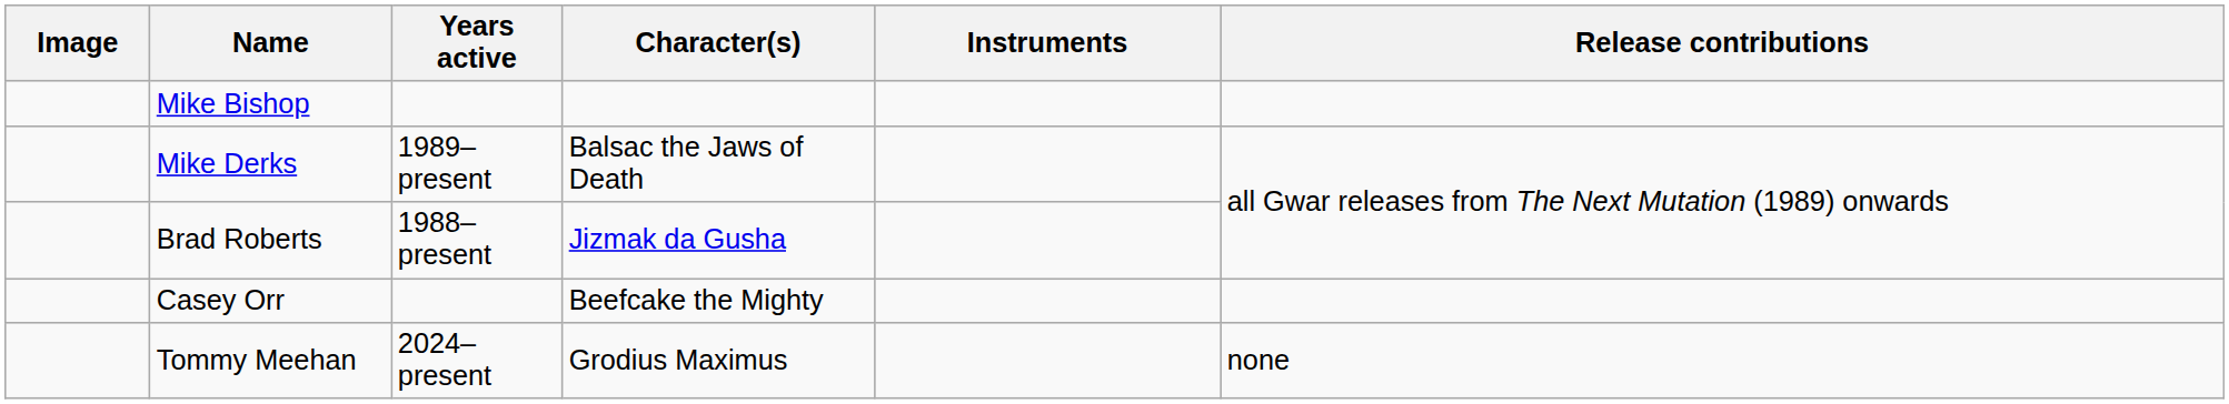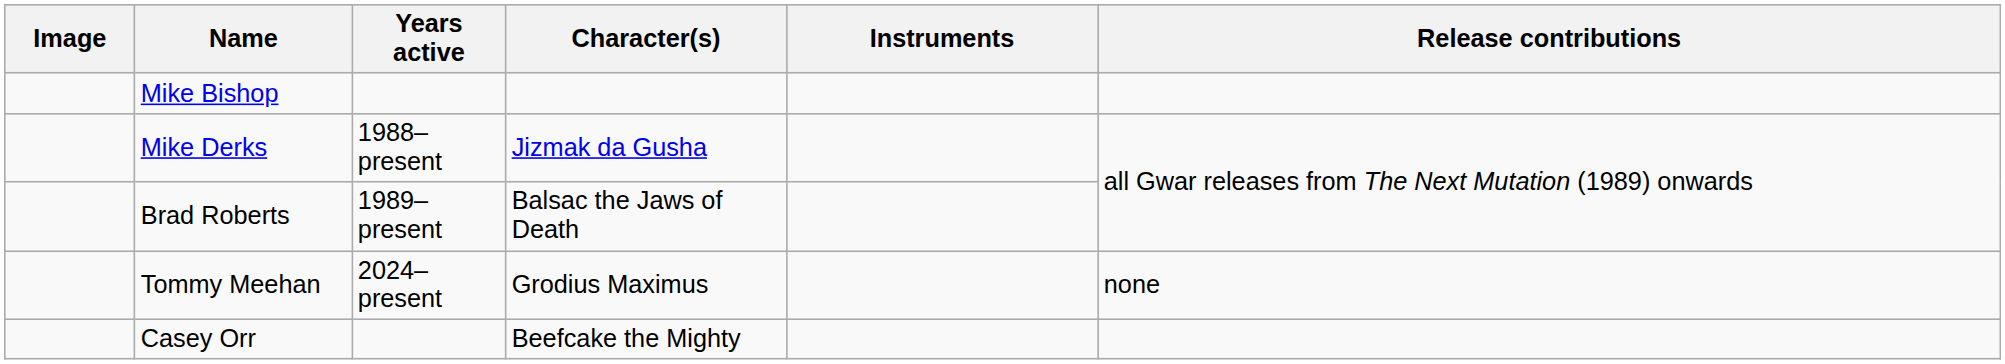 <table class="wikitable" border="1" width=100%>
 <tr>
 <th width="75">Image</th>
 <th width="130">Name</th>
 <th width="90">Years active</th>
 <th width="170">Character(s)</th>
 <th width="190">Instruments</th>
 <th>Release contributions</th>
 </tr>
 <tr>
 <td></td>
 <td><a href='#'>Mike Bishop</a></td>
 <td></td>
 <td></td>
 <td></td>
 <td></td>
 </tr>
 <tr>
 <td></td>
 <td><a href='#'>Mike Derks</a></td>
-<td>1989–present</td>
-<td>Balsac the Jaws of Death</td>
+<td>1988–present</td>
+<td><a href='#'>Jizmak da Gusha</a></td>
 <td></td>
 <td rowspan="2">all Gwar releases from <em>The Next Mutation</em> (1989) onwards</td>
 </tr>
 <tr>
 <td></td>
 <td>Brad Roberts</td>
-<td>1988–present</td>
-<td><a href='#'>Jizmak da Gusha</a></td>
-<td></td>
-</tr>
-<tr>
-<td></td>
-<td>Casey Orr</td>
-<td></td>
-<td>Beefcake the Mighty</td>
-<td></td>
+<td>1989–present</td>
+<td>Balsac the Jaws of Death</td>
 <td></td>
 </tr>
 <tr>
 <td></td>
 <td>Tommy Meehan</td>
 <td>2024–present</td>
 <td>Grodius Maximus</td>
 <td></td>
 <td>none</td>
 </tr>
+<tr>
+<td></td>
+<td>Casey Orr</td>
+<td></td>
+<td>Beefcake the Mighty</td>
+<td></td>
+<td></td>
+</tr>
 </table>
